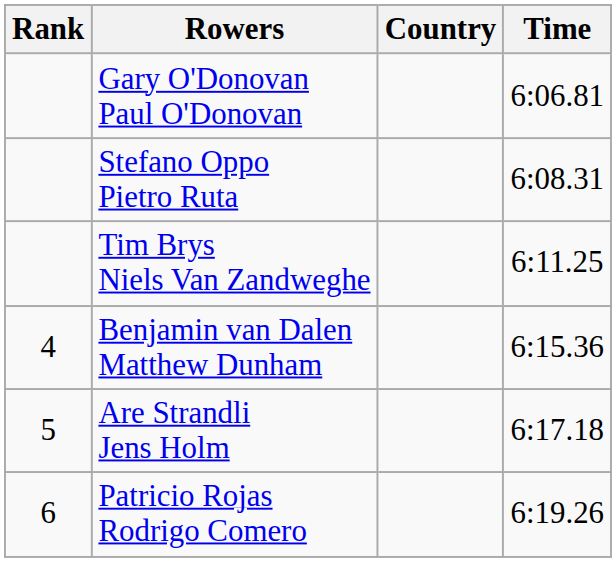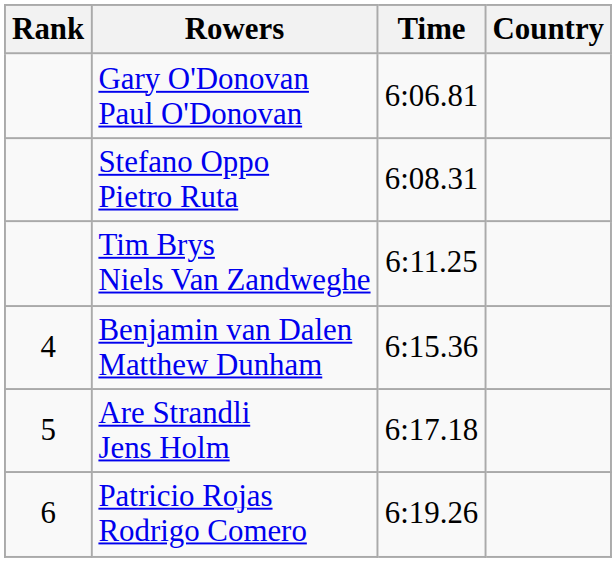 <table class="wikitable" style="text-align:center">
 <tr>
 <th>Rank</th>
 <th>Rowers</th>
+<th>Time</th>
 <th>Country</th>
-<th>Time</th>
 </tr>
 <tr>
 <td></td>
 <td align="left"><a href='#'>Gary O'Donovan</a><br><a href='#'>Paul O'Donovan</a></td>
+<td>6:06.81</td>
 <td align="left"></td>
-<td>6:06.81</td>
 </tr>
 <tr>
 <td></td>
 <td align="left"><a href='#'>Stefano Oppo</a><br><a href='#'>Pietro Ruta</a></td>
+<td>6:08.31</td>
 <td align="left"></td>
-<td>6:08.31</td>
 </tr>
 <tr>
 <td></td>
 <td align="left"><a href='#'>Tim Brys</a><br><a href='#'>Niels Van Zandweghe</a></td>
+<td>6:11.25</td>
 <td align="left"></td>
-<td>6:11.25</td>
 </tr>
 <tr>
 <td>4</td>
 <td align="left"><a href='#'>Benjamin van Dalen</a><br><a href='#'>Matthew Dunham</a></td>
+<td>6:15.36</td>
 <td align="left"></td>
-<td>6:15.36</td>
 </tr>
 <tr>
 <td>5</td>
 <td align="left"><a href='#'>Are Strandli</a><br><a href='#'>Jens Holm</a></td>
+<td>6:17.18</td>
 <td align="left"></td>
-<td>6:17.18</td>
 </tr>
 <tr>
 <td>6</td>
 <td align="left"><a href='#'>Patricio Rojas</a><br><a href='#'>Rodrigo Comero</a></td>
+<td>6:19.26</td>
 <td align="left"></td>
-<td>6:19.26</td>
 </tr>
 </table>
